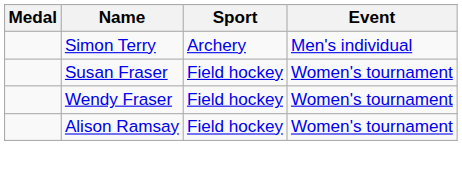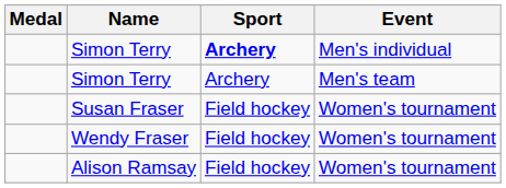 <table class="wikitable sortable">
 <tr>
 <th>Medal</th>
 <th>Name</th>
 <th>Sport</th>
 <th>Event</th>
 </tr>
 <tr>
 <td></td>
 <td><a href='#'>Simon Terry</a></td>
+<td><strong><a href='#'>Archery</a></strong></td>
+<td><a href='#'>Men's individual</a></td>
+</tr>
+<tr>
+<td></td>
+<td><a href='#'>Simon Terry</a></td>
 <td><a href='#'>Archery</a></td>
-<td><a href='#'>Men's individual</a></td>
+<td><a href='#'>Men's team</a></td>
 </tr>
 <tr>
 <td></td>
 <td><a href='#'>Susan Fraser</a></td>
 <td><a href='#'>Field hockey</a></td>
 <td><a href='#'>Women's tournament</a></td>
 </tr>
 <tr>
 <td></td>
 <td><a href='#'>Wendy Fraser</a></td>
 <td><a href='#'>Field hockey</a></td>
 <td><a href='#'>Women's tournament</a></td>
 </tr>
 <tr>
 <td></td>
 <td><a href='#'>Alison Ramsay</a></td>
 <td><a href='#'>Field hockey</a></td>
 <td><a href='#'>Women's tournament</a></td>
 </tr>
 </table>
